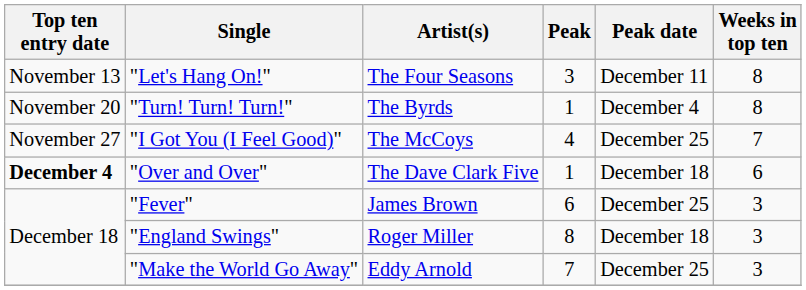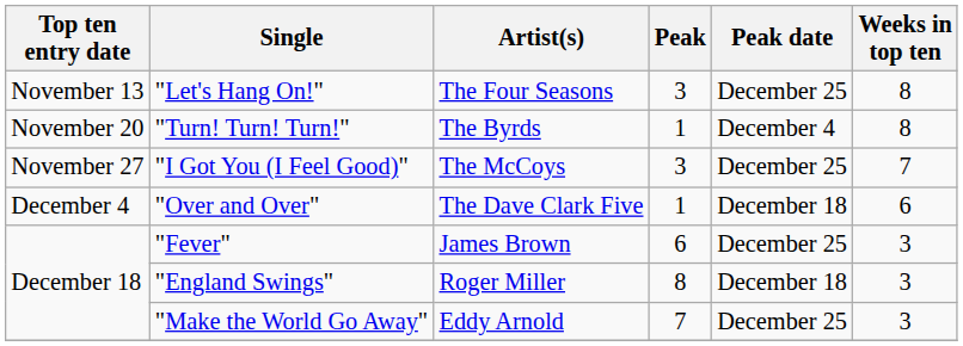 <table class="plainrowheaders sortable wikitable">
 <tr>
 <th>Top ten<br>entry date</th>
 <th>Single</th>
 <th>Artist(s)</th>
 <th>Peak</th>
 <th>Peak date</th>
 <th>Weeks in<br>top ten</th>
 </tr>
 <tr>
 <td>November 13</td>
 <td>"<a href='#'>Let's Hang On!</a>"</td>
 <td><a href='#'>The Four Seasons</a></td>
 <td align=center>3</td>
-<td>December 11</td>
+<td>December 25</td>
 <td align=center>8</td>
 </tr>
 <tr>
 <td>November 20</td>
 <td>"<a href='#'>Turn! Turn! Turn!</a>"</td>
 <td><a href='#'>The Byrds</a></td>
 <td align=center>1</td>
 <td>December 4</td>
 <td align=center>8</td>
 </tr>
 <tr>
 <td>November 27</td>
 <td>"<a href='#'>I Got You (I Feel Good)</a>"</td>
 <td><a href='#'>The McCoys</a></td>
-<td align=center>4</td>
+<td align=center>3</td>
 <td>December 25</td>
 <td align=center>7</td>
 </tr>
 <tr>
-<td><strong>December 4</strong></td>
+<td>December 4</td>
 <td>"<a href='#'>Over and Over</a>"</td>
 <td><a href='#'>The Dave Clark Five</a></td>
 <td align=center>1</td>
 <td>December 18</td>
 <td align=center>6</td>
 </tr>
 <tr>
 <td rowspan="3">December 18</td>
 <td>"<a href='#'>Fever</a>"</td>
 <td><a href='#'>James Brown</a></td>
 <td align=center>6</td>
 <td>December 25</td>
 <td align=center>3</td>
 </tr>
 <tr>
 <td>"<a href='#'>England Swings</a>"</td>
 <td><a href='#'>Roger Miller</a></td>
 <td align=center>8</td>
 <td>December 18</td>
 <td align=center>3</td>
 </tr>
 <tr>
 <td>"<a href='#'>Make the World Go Away</a>"</td>
 <td><a href='#'>Eddy Arnold</a></td>
 <td align=center>7</td>
 <td>December 25</td>
 <td align=center>3</td>
 </tr>
 <tr>
 </tr>
 </table>
